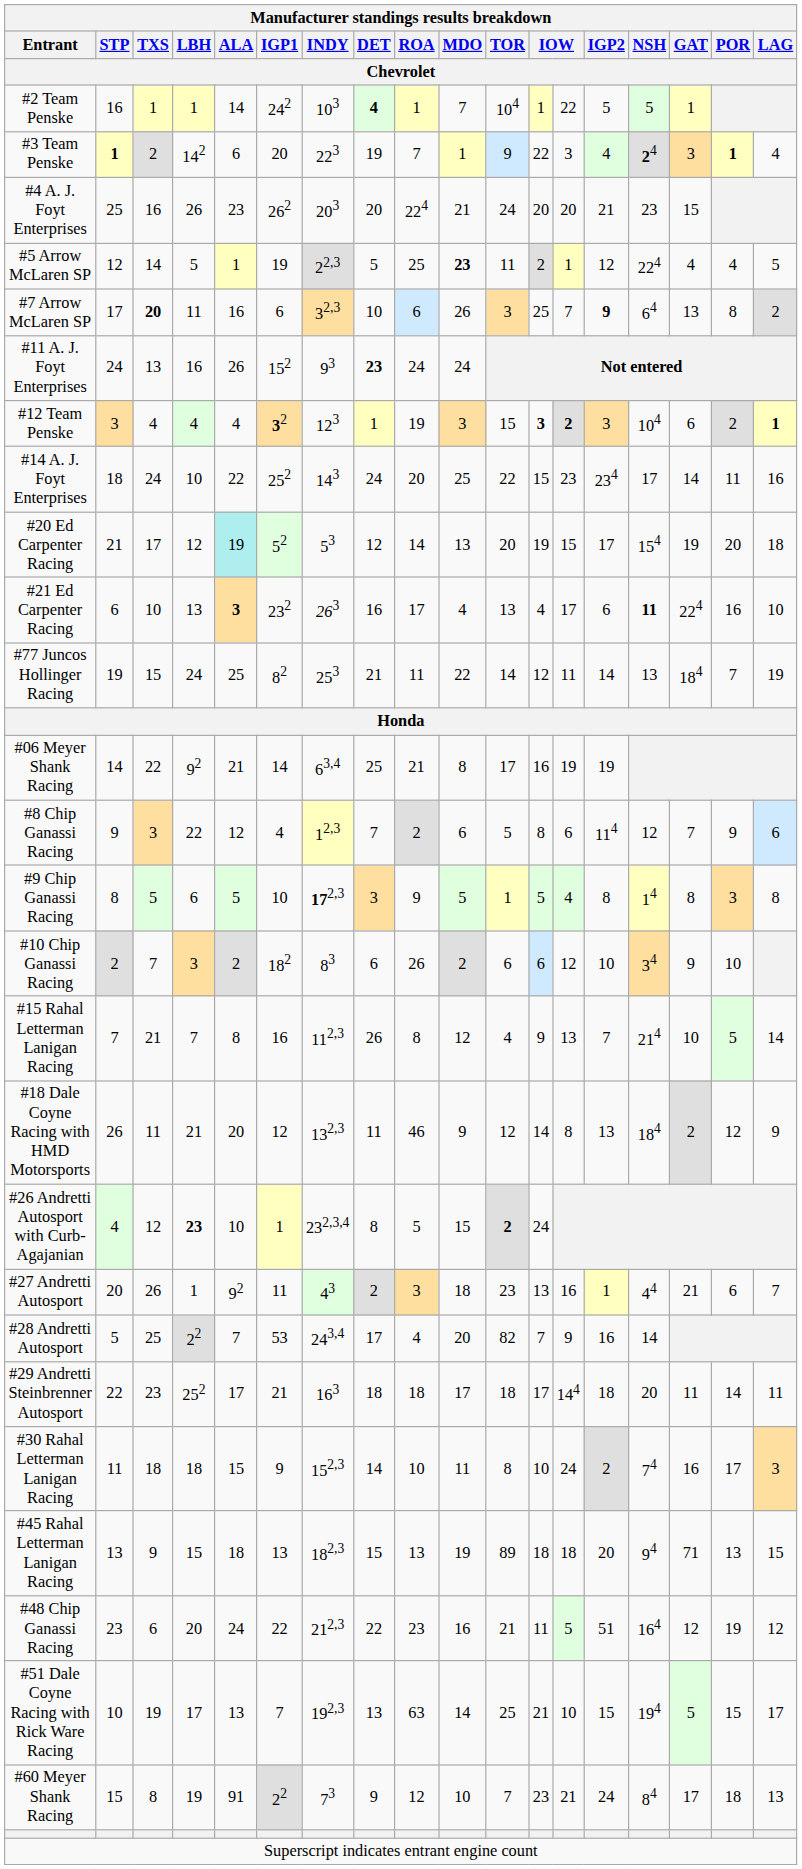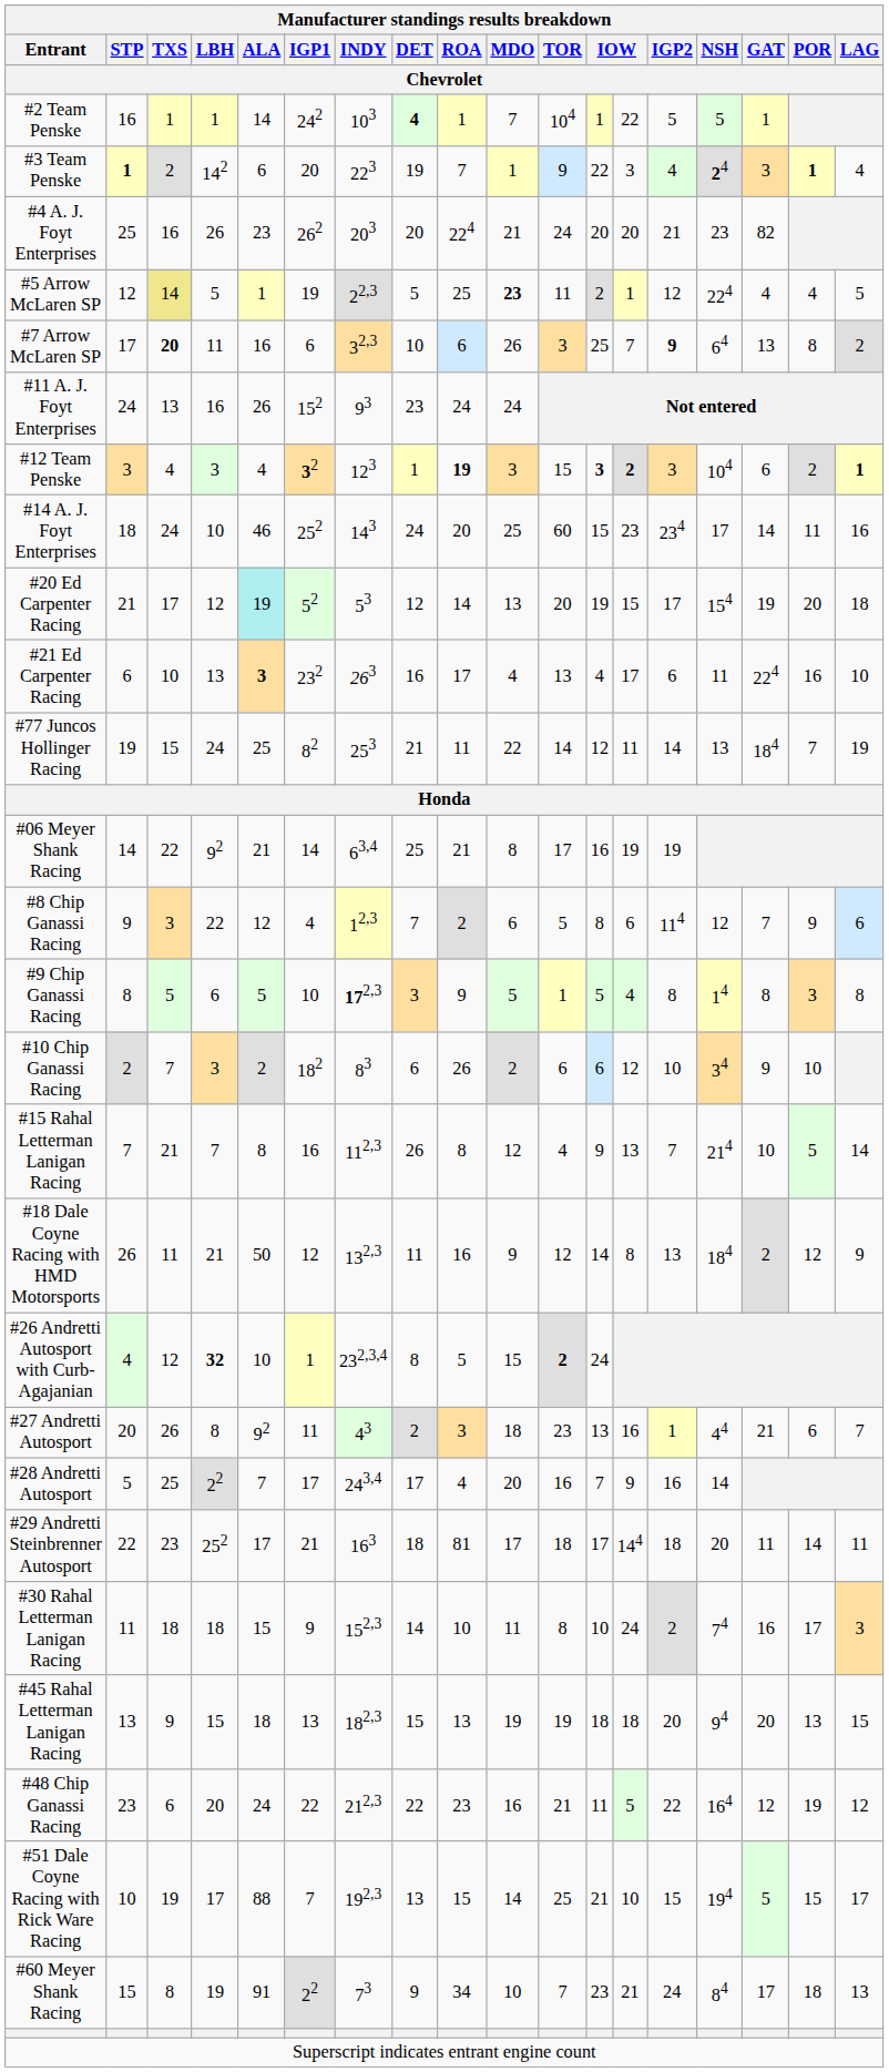 <table class="wikitable mw-collapsible mw-collapsed" style="font-size: 85%; text-align:center">
 <tr>
 <th colspan="18" class="nowrap">Manufacturer standings results breakdown</th>
 </tr>
 <tr>
 <th>Entrant</th>
 <th><a href='#'>STP</a></th>
 <th><a href='#'>TXS</a></th>
 <th><a href='#'>LBH</a></th>
 <th><a href='#'>ALA</a></th>
 <th><a href='#'>IGP1</a></th>
 <th><a href='#'>INDY</a></th>
 <th><a href='#'>DET</a></th>
 <th><a href='#'>ROA</a></th>
 <th><a href='#'>MDO</a></th>
 <th><a href='#'>TOR</a></th>
 <th colspan=2><a href='#'>IOW</a></th>
 <th><a href='#'>IGP2</a></th>
 <th><a href='#'>NSH</a></th>
 <th><a href='#'>GAT</a></th>
 <th><a href='#'>POR</a></th>
 <th><a href='#'>LAG</a></th>
 </tr>
 <tr>
 <th colspan="18">Chevrolet</th>
 </tr>
 <tr>
 <td>#2 Team Penske</td>
 <td>16</td>
 <td style="background:#FFFFBF;">1</td>
 <td style="background:#FFFFBF;">1</td>
 <td>14</td>
 <td>24<sup>2</sup></td>
 <td>10<sup>3</sup></td>
 <td style="background:#DFFFDF;"><strong>4</strong></td>
 <td style="background:#FFFFBF;">1</td>
 <td>7</td>
 <td>10<sup>4</sup></td>
 <td style="background:#FFFFBF;">1</td>
 <td>22</td>
 <td>5</td>
 <td style="background:#DFFFDF;">5</td>
 <td style="background:#FFFFBF;">1</td>
 <th colspan=2></th>
 </tr>
 <tr>
 <td>#3 Team Penske</td>
 <td style="background:#FFFFBF;"><strong>1</strong></td>
 <td style="background:#DFDFDF;">2</td>
 <td>14<sup>2</sup></td>
 <td>6</td>
 <td>20</td>
 <td>22<sup>3</sup></td>
 <td>19</td>
 <td>7</td>
 <td style="background:#FFFFBF;">1</td>
 <td style="background:#CFEAFF;">9</td>
 <td>22</td>
 <td>3</td>
 <td style="background:#DFFFDF;">4</td>
 <td style="background:#DFDFDF;"><strong>2</strong><sup>4</sup></td>
 <td style="background:#FFDF9F;">3</td>
 <td style="background:#FFFFBF;"><strong>1</strong></td>
 <td>4</td>
 </tr>
 <tr>
 <td>#4 A. J. Foyt Enterprises</td>
 <td>25</td>
 <td>16</td>
 <td>26</td>
 <td>23</td>
 <td>26<sup>2</sup></td>
 <td>20<sup>3</sup></td>
 <td>20</td>
 <td>22<sup>4</sup></td>
 <td>21</td>
 <td>24</td>
 <td>20</td>
 <td>20</td>
 <td>21</td>
 <td>23</td>
-<td>15</td>
+<td>82</td>
 <th colspan=2></th>
 </tr>
 <tr>
 <td>#5 Arrow McLaren SP</td>
 <td>12</td>
-<td>14</td>
+<td style="background: khaki;">14</td>
 <td>5</td>
 <td style="background:#FFFFBF;">1</td>
 <td>19</td>
 <td style="background:#DFDFDF;">2<sup>2,3</sup></td>
 <td>5</td>
 <td>25</td>
 <td><strong>23</strong></td>
 <td>11</td>
 <td style="background:#DFDFDF;">2</td>
 <td style="background:#FFFFBF;">1</td>
 <td>12</td>
 <td>22<sup>4</sup></td>
 <td>4</td>
 <td>4</td>
 <td>5</td>
 </tr>
 <tr>
 <td>#7 Arrow McLaren SP</td>
 <td>17</td>
 <td><strong>20</strong></td>
 <td>11</td>
 <td>16</td>
 <td>6</td>
 <td style="background:#FFDF9F;">3<sup>2,3</sup></td>
 <td>10</td>
 <td style="background:#CFEAFF;">6</td>
 <td>26</td>
 <td style="background:#FFDF9F;">3</td>
 <td>25</td>
 <td>7</td>
 <td><strong>9</strong></td>
 <td>6<sup>4</sup></td>
 <td>13</td>
 <td>8</td>
 <td style="background:#DFDFDF;">2</td>
 </tr>
 <tr>
 <td>#11 A. J. Foyt Enterprises</td>
 <td>24</td>
 <td>13</td>
 <td>16</td>
 <td>26</td>
 <td>15<sup>2</sup></td>
 <td>9<sup>3</sup></td>
-<td><strong>23</strong></td>
+<td>23</td>
 <td>24</td>
 <td>24</td>
 <th colspan=8>Not entered</th>
 </tr>
 <tr>
 <td>#12 Team Penske</td>
 <td style="background:#FFDF9F;">3</td>
 <td>4</td>
-<td style="background:#DFFFDF;">4</td>
+<td style="background:#DFFFDF;">3</td>
 <td>4</td>
 <td style="background:#FFDF9F;"><strong>3</strong><sup>2</sup></td>
 <td>12<sup>3</sup></td>
 <td style="background:#FFFFBF;">1</td>
-<td>19</td>
+<td><strong>19</strong></td>
 <td style="background:#FFDF9F;">3</td>
 <td>15</td>
 <td><strong>3</strong></td>
 <td style="background:#DFDFDF;"><strong>2</strong></td>
 <td style="background:#FFDF9F;">3</td>
 <td>10<sup>4</sup></td>
 <td>6</td>
 <td style="background:#DFDFDF;">2</td>
 <td style="background:#FFFFBF;"><strong>1</strong></td>
 </tr>
 <tr>
 <td>#14 A. J. Foyt Enterprises</td>
 <td>18</td>
 <td>24</td>
 <td>10</td>
-<td>22</td>
+<td>46</td>
 <td>25<sup>2</sup></td>
 <td>14<sup>3</sup></td>
 <td>24</td>
 <td>20</td>
 <td>25</td>
-<td>22</td>
+<td>60</td>
 <td>15</td>
 <td>23</td>
 <td>23<sup>4</sup></td>
 <td>17</td>
 <td>14</td>
 <td>11</td>
 <td>16</td>
 </tr>
 <tr>
 <td>#20 Ed Carpenter Racing</td>
 <td>21</td>
 <td>17</td>
 <td>12</td>
 <td style="background: paleturquoise;">19</td>
 <td style="background:#DFFFDF;">5<sup>2</sup></td>
 <td>5<sup>3</sup></td>
 <td>12</td>
 <td>14</td>
 <td>13</td>
 <td>20</td>
 <td>19</td>
 <td>15</td>
 <td>17</td>
 <td>15<sup>4</sup></td>
 <td>19</td>
 <td>20</td>
 <td>18</td>
 </tr>
 <tr>
 <td>#21 Ed Carpenter Racing</td>
 <td>6</td>
 <td>10</td>
 <td>13</td>
 <td style="background:#FFDF9F;"><strong>3</strong></td>
 <td>23<sup>2</sup></td>
 <td><em>26</em><sup>3</sup></td>
 <td>16</td>
 <td>17</td>
 <td>4</td>
 <td>13</td>
 <td>4</td>
 <td>17</td>
 <td>6</td>
-<td><strong>11</strong></td>
+<td>11</td>
 <td>22<sup>4</sup></td>
 <td>16</td>
 <td>10</td>
 </tr>
 <tr>
 <td>#77 Juncos Hollinger Racing</td>
 <td>19</td>
 <td>15</td>
 <td>24</td>
 <td>25</td>
 <td>8<sup>2</sup></td>
 <td>25<sup>3</sup></td>
 <td>21</td>
 <td>11</td>
 <td>22</td>
 <td>14</td>
 <td>12</td>
 <td>11</td>
 <td>14</td>
 <td>13</td>
 <td>18<sup>4</sup></td>
 <td>7</td>
 <td>19</td>
 </tr>
 <tr>
 <th colspan="18">Honda</th>
 </tr>
 <tr>
 <td>#06 Meyer Shank Racing</td>
 <td>14</td>
 <td>22</td>
 <td>9<sup>2</sup></td>
 <td>21</td>
 <td>14</td>
 <td>6<sup>3,4</sup></td>
 <td>25</td>
 <td>21</td>
 <td>8</td>
 <td>17</td>
 <td>16</td>
 <td>19</td>
 <td>19</td>
 <th colspan=4></th>
 </tr>
 <tr>
 <td>#8 Chip Ganassi Racing</td>
 <td>9</td>
 <td style="background:#FFDF9F;">3</td>
 <td>22</td>
 <td>12</td>
 <td>4</td>
 <td style="background:#FFFFBF;">1<sup>2,3</sup></td>
 <td>7</td>
 <td style="background:#DFDFDF;">2</td>
 <td>6</td>
 <td>5</td>
 <td>8</td>
 <td>6</td>
 <td>11<sup>4</sup></td>
 <td>12</td>
 <td>7</td>
 <td>9</td>
 <td style="background:#CFEAFF;">6</td>
 </tr>
 <tr>
 <td>#9 Chip Ganassi Racing</td>
 <td>8</td>
 <td style="background:#DFFFDF;">5</td>
 <td>6</td>
 <td style="background:#DFFFDF;">5</td>
 <td>10</td>
 <td><strong>17</strong><sup>2,3</sup></td>
 <td style="background:#FFDF9F;">3</td>
 <td>9</td>
 <td style="background:#DFFFDF;">5</td>
 <td style="background:#FFFFBF;">1</td>
 <td style="background:#DFFFDF;">5</td>
 <td style="background:#DFFFDF;">4</td>
 <td>8</td>
 <td style="background:#FFFFBF;">1<sup>4</sup></td>
 <td>8</td>
 <td style="background:#FFDF9F;">3</td>
 <td>8</td>
 </tr>
 <tr>
 <td>#10 Chip Ganassi Racing</td>
 <td style="background:#DFDFDF;">2</td>
 <td>7</td>
 <td style="background:#FFDF9F;">3</td>
 <td style="background:#DFDFDF;">2</td>
 <td>18<sup>2</sup></td>
 <td>8<sup>3</sup></td>
 <td>6</td>
 <td>26</td>
 <td style="background:#DFDFDF;">2</td>
 <td>6</td>
 <td style="background:#CFEAFF;">6</td>
 <td>12</td>
 <td>10</td>
 <td style="background:#FFDF9F;">3<sup>4</sup></td>
 <td>9</td>
 <td>10</td>
 <th></th>
 </tr>
 <tr>
 <td>#15 Rahal Letterman Lanigan Racing</td>
 <td>7</td>
 <td>21</td>
 <td>7</td>
 <td>8</td>
 <td>16</td>
 <td>11<sup>2,3</sup></td>
 <td>26</td>
 <td>8</td>
 <td>12</td>
 <td>4</td>
 <td>9</td>
 <td>13</td>
 <td>7</td>
 <td>21<sup>4</sup></td>
 <td>10</td>
 <td style="background:#DFFFDF;">5</td>
 <td>14</td>
 </tr>
 <tr>
 <td>#18 Dale Coyne Racing with HMD Motorsports</td>
 <td>26</td>
 <td>11</td>
 <td>21</td>
-<td>20</td>
+<td>50</td>
 <td>12</td>
 <td>13<sup>2,3</sup></td>
 <td>11</td>
-<td>46</td>
+<td>16</td>
 <td>9</td>
 <td>12</td>
 <td>14</td>
 <td>8</td>
 <td>13</td>
 <td>18<sup>4</sup></td>
 <td style="background:#DFDFDF;">2</td>
 <td>12</td>
 <td>9</td>
 </tr>
 <tr>
 <td>#26 Andretti Autosport with Curb-Agajanian</td>
 <td style="background:#DFFFDF;">4</td>
 <td>12</td>
-<td><strong>23</strong></td>
+<td><strong>32</strong></td>
 <td>10</td>
 <td style="background:#FFFFBF;">1</td>
 <td>23<sup>2,3,4</sup></td>
 <td>8</td>
 <td>5</td>
 <td>15</td>
 <td style="background:#DFDFDF;"><strong>2</strong></td>
 <td>24</td>
 <th colspan=6></th>
 </tr>
 <tr>
 <td>#27 Andretti Autosport</td>
 <td>20</td>
 <td>26</td>
-<td>1</td>
+<td>8</td>
 <td>9<sup>2</sup></td>
 <td>11</td>
 <td style="background:#DFFFDF;">4<sup>3</sup></td>
 <td style="background:#DFDFDF;">2</td>
 <td style="background:#FFDF9F;">3</td>
 <td>18</td>
 <td>23</td>
 <td>13</td>
 <td>16</td>
 <td style="background:#FFFFBF;">1</td>
 <td>4<sup>4</sup></td>
 <td>21</td>
 <td>6</td>
 <td>7</td>
 </tr>
 <tr>
 <td>#28 Andretti Autosport</td>
 <td>5</td>
 <td>25</td>
 <td style="background:#DFDFDF;">2<sup>2</sup></td>
 <td>7</td>
-<td>53</td>
+<td>17</td>
 <td>24<sup>3,4</sup></td>
 <td>17</td>
 <td>4</td>
 <td>20</td>
-<td>82</td>
+<td>16</td>
 <td>7</td>
 <td>9</td>
 <td>16</td>
 <td>14</td>
 <th colspan=3></th>
 </tr>
 <tr>
 <td>#29 Andretti Steinbrenner Autosport</td>
 <td>22</td>
 <td>23</td>
 <td>25<sup>2</sup></td>
 <td>17</td>
 <td>21</td>
 <td>16<sup>3</sup></td>
 <td>18</td>
-<td>18</td>
+<td>81</td>
 <td>17</td>
 <td>18</td>
 <td>17</td>
 <td>14<sup>4</sup></td>
 <td>18</td>
 <td>20</td>
 <td>11</td>
 <td>14</td>
 <td>11</td>
 </tr>
 <tr>
 <td>#30 Rahal Letterman Lanigan Racing</td>
 <td>11</td>
 <td>18</td>
 <td>18</td>
 <td>15</td>
 <td>9</td>
 <td>15<sup>2,3</sup></td>
 <td>14</td>
 <td>10</td>
 <td>11</td>
 <td>8</td>
 <td>10</td>
 <td>24</td>
 <td style="background:#DFDFDF;">2</td>
 <td>7<sup>4</sup></td>
 <td>16</td>
 <td>17</td>
 <td style="background:#FFDF9F;">3</td>
 </tr>
 <tr>
 <td>#45 Rahal Letterman Lanigan Racing</td>
 <td>13</td>
 <td>9</td>
 <td>15</td>
 <td>18</td>
 <td>13</td>
 <td>18<sup>2,3</sup></td>
 <td>15</td>
 <td>13</td>
 <td>19</td>
-<td>89</td>
+<td>19</td>
 <td>18</td>
 <td>18</td>
 <td>20</td>
 <td>9<sup>4</sup></td>
-<td>71</td>
+<td>20</td>
 <td>13</td>
 <td>15</td>
 </tr>
 <tr>
 <td>#48 Chip Ganassi Racing</td>
 <td>23</td>
 <td>6</td>
 <td>20</td>
 <td>24</td>
 <td>22</td>
 <td>21<sup>2,3</sup></td>
 <td>22</td>
 <td>23</td>
 <td>16</td>
 <td>21</td>
 <td>11</td>
 <td style="background:#DFFFDF;">5</td>
-<td>51</td>
+<td>22</td>
 <td>16<sup>4</sup></td>
 <td>12</td>
 <td>19</td>
 <td>12</td>
 </tr>
 <tr>
 <td>#51 Dale Coyne Racing with Rick Ware Racing</td>
 <td>10</td>
 <td>19</td>
 <td>17</td>
-<td>13</td>
+<td>88</td>
 <td>7</td>
 <td>19<sup>2,3</sup></td>
 <td>13</td>
-<td>63</td>
+<td>15</td>
 <td>14</td>
 <td>25</td>
 <td>21</td>
 <td>10</td>
 <td>15</td>
 <td>19<sup>4</sup></td>
 <td style="background:#DFFFDF;">5</td>
 <td>15</td>
 <td>17</td>
 </tr>
 <tr>
 <td>#60 Meyer Shank Racing</td>
 <td>15</td>
 <td>8</td>
 <td>19</td>
 <td>91</td>
 <td style="background:#DFDFDF;">2<sup>2</sup></td>
 <td>7<sup>3</sup></td>
 <td>9</td>
-<td>12</td>
+<td>34</td>
 <td>10</td>
 <td>7</td>
 <td>23</td>
 <td>21</td>
 <td>24</td>
 <td>8<sup>4</sup></td>
 <td>17</td>
 <td>18</td>
 <td>13</td>
 </tr>
 <tr>
 <th></th>
 <th></th>
 <th></th>
 <th></th>
 <th></th>
 <th></th>
 <th></th>
 <th></th>
 <th></th>
 <th></th>
 <th></th>
 <th></th>
 <th></th>
 <th></th>
 <th></th>
 <th></th>
 <th></th>
 <th></th>
 </tr>
 <tr>
 <td colspan=99>Superscript indicates entrant engine count</td>
 </tr>
 </table>
